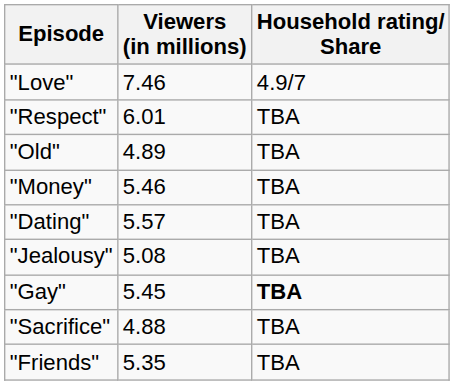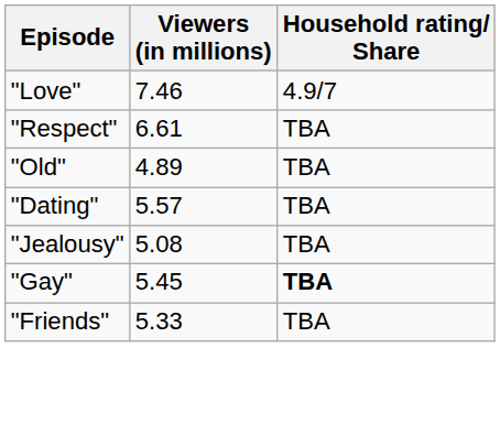 <table class="wikitable" border="1">
 <tr>
 <th>Episode</th>
 <th>Viewers<br>(in millions)</th>
 <th>Household rating/<br>Share</th>
 </tr>
 <tr>
 <td>"Love"</td>
 <td>7.46</td>
 <td>4.9/7</td>
 </tr>
 <tr>
 <td>"Respect"</td>
-<td>6.01</td>
+<td>6.61</td>
 <td>TBA</td>
 </tr>
 <tr>
 <td>"Old"</td>
 <td>4.89</td>
-<td>TBA</td>
-</tr>
-<tr>
-<td>"Money"</td>
-<td>5.46</td>
 <td>TBA</td>
 </tr>
 <tr>
 <td>"Dating"</td>
 <td>5.57</td>
 <td>TBA</td>
 </tr>
 <tr>
 <td>"Jealousy"</td>
 <td>5.08</td>
 <td>TBA</td>
 </tr>
 <tr>
 <td>"Gay"</td>
 <td>5.45</td>
 <td><strong>TBA</strong></td>
 </tr>
 <tr>
-<td>"Sacrifice"</td>
-<td>4.88</td>
-<td>TBA</td>
-</tr>
-<tr>
 <td>"Friends"</td>
-<td>5.35</td>
+<td>5.33</td>
 <td>TBA</td>
 </tr>
 </table>
